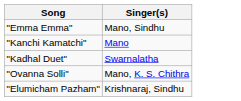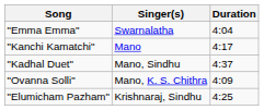 <table class="wikitable" style="font-size:95%;">
 <tr>
 <th>Song</th>
 <th>Singer(s)</th>
+<th>Duration</th>
 </tr>
 <tr>
 <td>"Emma Emma"</td>
-<td>Mano, Sindhu</td>
+<td><a href='#'>Swarnalatha</a></td>
+<td>4:04</td>
 </tr>
 <tr>
 <td>"Kanchi Kamatchi"</td>
 <td><a href='#'>Mano</a></td>
+<td>4:17</td>
 </tr>
 <tr>
 <td>"Kadhal Duet"</td>
-<td><a href='#'>Swarnalatha</a></td>
+<td>Mano, Sindhu</td>
+<td>4:37</td>
 </tr>
 <tr>
 <td>"Ovanna Solli"</td>
 <td>Mano, <a href='#'>K. S. Chithra</a></td>
+<td>4:09</td>
 </tr>
 <tr>
 <td>"Elumicham Pazham"</td>
 <td>Krishnaraj, Sindhu</td>
+<td>4:25</td>
 </tr>
 </table>
